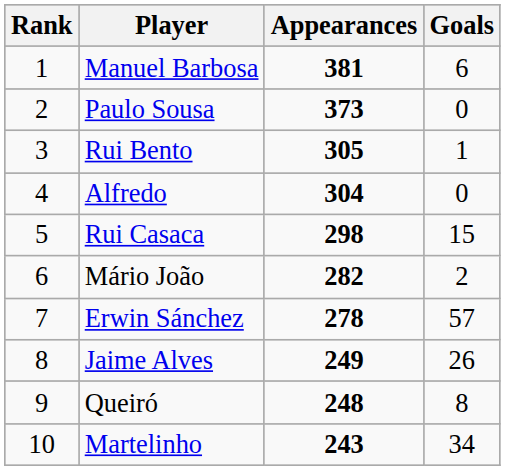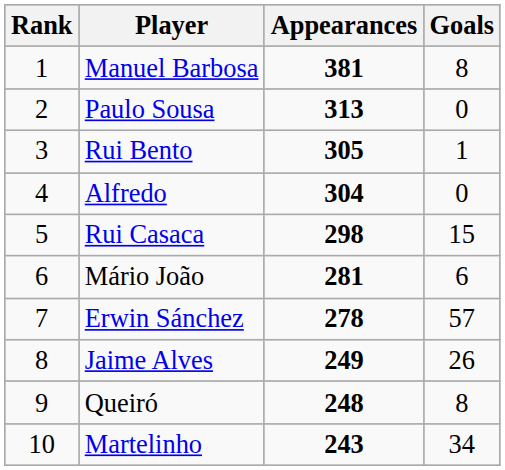 <table class="wikitable" style="text-align:center;">
 <tr>
 <th>Rank</th>
 <th>Player</th>
 <th>Appearances</th>
 <th>Goals</th>
 </tr>
 <tr>
 <td rowspan=1>1</td>
 <td align="left"> <a href='#'>Manuel Barbosa</a></td>
 <td><strong>381</strong></td>
-<td>6</td>
+<td>8</td>
 </tr>
 <tr>
 <td rowspan=1>2</td>
 <td align="left"> <a href='#'>Paulo Sousa</a></td>
-<td><strong>373</strong></td>
+<td><strong>313</strong></td>
 <td>0</td>
 </tr>
 <tr>
 <td rowspan=1>3</td>
 <td align="left"> <a href='#'>Rui Bento</a></td>
 <td><strong>305</strong></td>
 <td>1</td>
 </tr>
 <tr>
 <td rowspan=1>4</td>
 <td align="left"> <a href='#'>Alfredo</a></td>
 <td><strong>304</strong></td>
 <td>0</td>
 </tr>
 <tr>
 <td rowspan=1>5</td>
 <td align="left"> <a href='#'>Rui Casaca</a></td>
 <td><strong>298</strong></td>
 <td>15</td>
 </tr>
 <tr>
 <td rowspan=1>6</td>
 <td align="left"> Mário João</td>
-<td><strong>282</strong></td>
-<td>2</td>
+<td><strong>281</strong></td>
+<td>6</td>
 </tr>
 <tr>
 <td rowspan=1>7</td>
 <td align="left"> <a href='#'>Erwin Sánchez</a></td>
 <td><strong>278</strong></td>
 <td>57</td>
 </tr>
 <tr>
 <td rowspan=1>8</td>
 <td align="left"> <a href='#'>Jaime Alves</a></td>
 <td><strong>249</strong></td>
 <td>26</td>
 </tr>
 <tr>
 <td rowspan=1>9</td>
 <td align="left"> Queiró</td>
 <td><strong>248</strong></td>
 <td>8</td>
 </tr>
 <tr>
 <td rowspan=1>10</td>
 <td align="left"> <a href='#'>Martelinho</a></td>
 <td><strong>243</strong></td>
 <td>34</td>
 </tr>
 </table>
